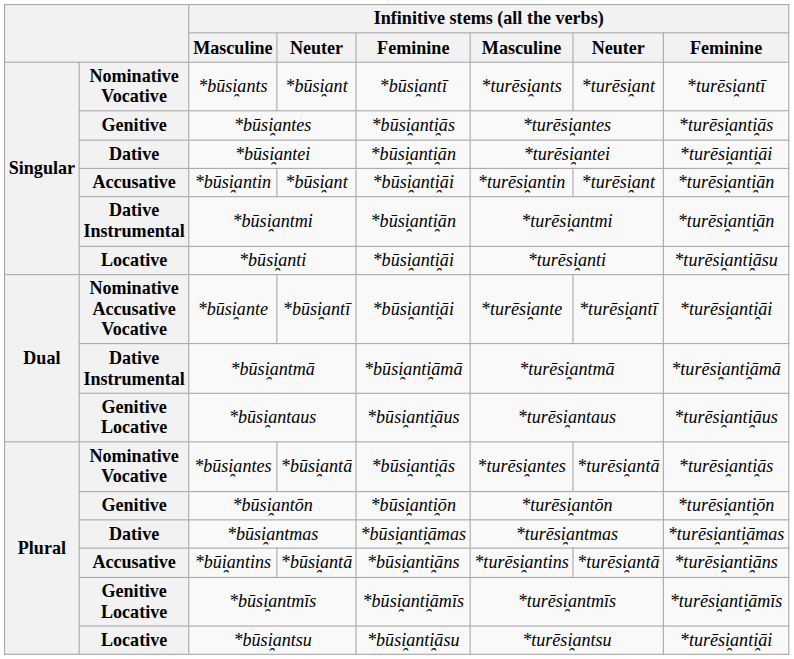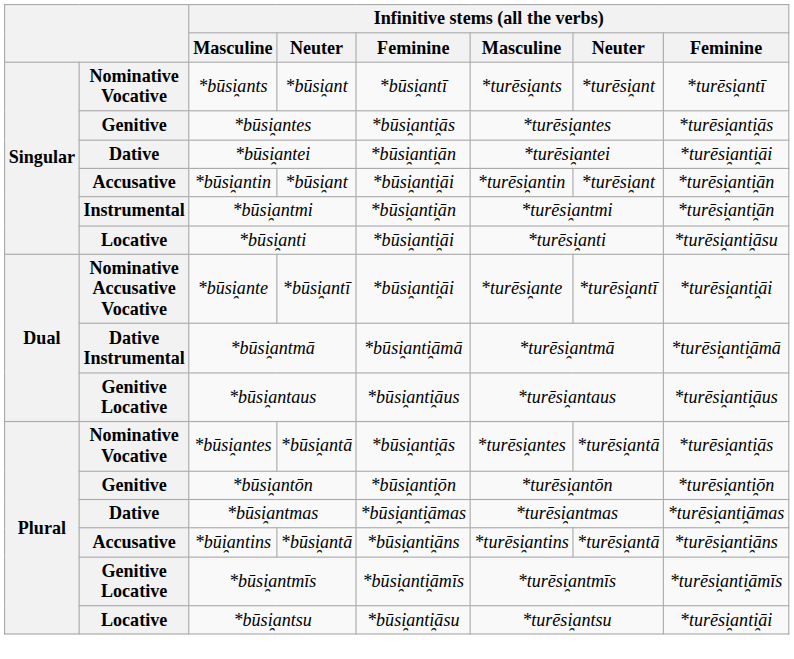 <table class="wikitable" style="text-align: center;">
 <tr>
 <th colspan="2" rowspan="2"></th>
 <th colspan="6">Infinitive stems (all the verbs)</th>
 </tr>
 <tr>
 <th>Masculine</th>
 <th>Neuter</th>
 <th>Feminine</th>
 <th>Masculine</th>
 <th>Neuter</th>
 <th>Feminine</th>
 </tr>
 <tr>
 <th rowspan="6">Singular</th>
 <th>Nominative<br>Vocative</th>
 <td><em>*būsi̯ants</em></td>
 <td><em>*būsi̯ant</em></td>
 <td><em>*būsi̯antī</em></td>
 <td><em>*turēsi̯ants</em></td>
 <td><em>*turēsi̯ant</em></td>
 <td><em>*turēsi̯antī</em></td>
 </tr>
 <tr>
 <th>Genitive</th>
 <td colspan="2"><em>*būsi̯antes</em></td>
 <td><em>*būsi̯anti̯ās</em></td>
 <td colspan="2"><em>*turēsi̯antes</em></td>
 <td><em>*turēsi̯anti̯ās</em></td>
 </tr>
 <tr>
 <th>Dative</th>
 <td colspan="2"><em>*būsi̯antei</em></td>
 <td><em>*būsi̯anti̯ān</em></td>
 <td colspan="2"><em>*turēsi̯antei</em></td>
 <td><em>*turēsi̯anti̯āi</em></td>
 </tr>
 <tr>
 <th>Accusative</th>
 <td><em>*būsi̯antin</em></td>
 <td><em>*būsi̯ant</em></td>
 <td><em>*būsi̯anti̯āi</em></td>
 <td><em>*turēsi̯antin</em></td>
 <td><em>*turēsi̯ant</em></td>
 <td><em>*turēsi̯anti̯ān</em></td>
 </tr>
 <tr>
-<th>Dative<br>Instrumental</th>
+<th>Instrumental</th>
 <td colspan="2"><em>*būsi̯antmi</em></td>
 <td><em>*būsi̯anti̯ān</em></td>
 <td colspan="2"><em>*turēsi̯antmi</em></td>
 <td><em>*turēsi̯anti̯ān</em></td>
 </tr>
 <tr>
 <th>Locative</th>
 <td colspan="2"><em>*būsi̯anti</em></td>
 <td><em>*būsi̯anti̯āi</em></td>
 <td colspan="2"><em>*turēsi̯anti</em></td>
 <td><em>*turēsi̯anti̯āsu</em></td>
 </tr>
 <tr>
 <th rowspan="3">Dual</th>
 <th>Nominative<br>Accusative<br>Vocative</th>
 <td><em>*būsi̯ante</em></td>
 <td><em>*būsi̯antī</em></td>
 <td><em>*būsi̯anti̯āi</em></td>
 <td><em>*turēsi̯ante</em></td>
 <td><em>*turēsi̯antī</em></td>
 <td><em>*turēsi̯anti̯āi</em></td>
 </tr>
 <tr>
 <th>Dative<br>Instrumental</th>
 <td colspan="2"><em>*būsi̯antmā</em></td>
 <td><em>*būsi̯anti̯āmā</em></td>
 <td colspan="2"><em>*turēsi̯antmā</em></td>
 <td><em>*turēsi̯anti̯āmā</em></td>
 </tr>
 <tr>
 <th>Genitive<br>Locative</th>
 <td colspan="2"><em>*būsi̯antaus</em></td>
 <td><em>*būsi̯anti̯āus</em></td>
 <td colspan="2"><em>*turēsi̯antaus</em></td>
 <td><em>*turēsi̯anti̯āus</em></td>
 </tr>
 <tr>
 <th rowspan="6">Plural</th>
 <th>Nominative<br>Vocative</th>
 <td><em>*būsi̯antes</em></td>
 <td><em>*būsi̯antā</em></td>
 <td><em>*būsi̯anti̯ās</em></td>
 <td><em>*turēsi̯antes</em></td>
 <td><em>*turēsi̯antā</em></td>
 <td><em>*turēsi̯anti̯ās</em></td>
 </tr>
 <tr>
 <th>Genitive</th>
 <td colspan="2"><em>*būsi̯antōn</em></td>
 <td><em>*būsi̯anti̯ōn</em></td>
 <td colspan="2"><em>*turēsi̯antōn</em></td>
 <td><em>*turēsi̯anti̯ōn</em></td>
 </tr>
 <tr>
 <th>Dative</th>
 <td colspan="2"><em>*būsi̯antmas</em></td>
 <td><em>*būsi̯anti̯āmas</em></td>
 <td colspan="2"><em>*turēsi̯antmas</em></td>
 <td><em>*turēsi̯anti̯āmas</em></td>
 </tr>
 <tr>
 <th>Accusative</th>
 <td><em>*būi̯antins</em></td>
 <td><em>*būsi̯antā</em></td>
 <td><em>*būsi̯anti̯āns</em></td>
 <td><em>*turēsi̯antins</em></td>
 <td><em>*turēsi̯antā</em></td>
 <td><em>*turēsi̯anti̯āns</em></td>
 </tr>
 <tr>
 <th>Genitive<br>Locative</th>
 <td colspan="2"><em>*būsi̯antmīs</em></td>
 <td><em>*būsi̯anti̯āmīs</em></td>
 <td colspan="2"><em>*turēsi̯antmīs</em></td>
 <td><em>*turēsi̯anti̯āmīs</em></td>
 </tr>
 <tr>
 <th>Locative</th>
 <td colspan="2"><em>*būsi̯antsu</em></td>
 <td><em>*būsi̯anti̯āsu</em></td>
 <td colspan="2"><em>*turēsi̯antsu</em></td>
 <td><em>*turēsi̯anti̯āi</em></td>
 </tr>
 </table>
